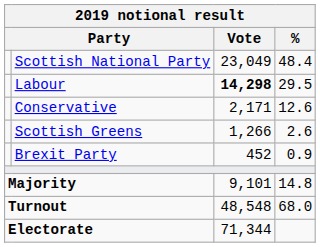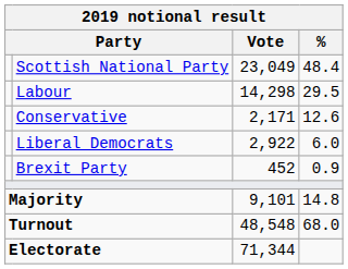 <table class="wikitable">
 <tr>
 <th colspan="4">2019 notional result  </th>
 </tr>
 <tr>
 <th bgcolor="#DDDDFF" width="130px" colspan="2">Party</th>
 <th bgcolor="#DDDDFF" width="50px">Vote</th>
 <th bgcolor="#DDDDFF" width="30px">%</th>
 </tr>
 <tr>
 <td></td>
 <td><a href='#'>Scottish National Party</a></td>
 <td align=right>23,049</td>
 <td align=right>48.4</td>
 </tr>
 <tr>
 <td></td>
 <td><a href='#'>Labour</a></td>
-<td align="right"><strong>14,298</strong></td>
+<td align="right">14,298</td>
 <td align="right">29.5</td>
 </tr>
 <tr>
 <td></td>
 <td><a href='#'>Conservative</a></td>
 <td align=right>2,171</td>
 <td align=right>12.6</td>
 </tr>
 <tr>
 <td></td>
-<td><a href='#'>Scottish Greens</a></td>
-<td align="right">1,266</td>
-<td align="right">2.6</td>
+<td><a href='#'>Liberal Democrats</a></td>
+<td align=right>2,922</td>
+<td align=right>6.0</td>
 </tr>
 <tr>
 <td></td>
 <td><a href='#'> Brexit Party</a></td>
 <td align=right>452</td>
 <td align=right>0.9</td>
 </tr>
 <tr>
 <td colspan="4" bgcolor="#EAECF0"></td>
 </tr>
 <tr>
 <td colspan="2"><strong>Majority</strong></td>
 <td align="right">9,101</td>
 <td align="right">14.8</td>
 </tr>
 <tr>
 <td colspan="2"><strong>Turnout</strong></td>
 <td align="right">48,548</td>
 <td align="right">68.0</td>
 </tr>
 <tr>
 <td colspan="2"><strong>Electorate</strong></td>
 <td align=right>71,344</td>
 </tr>
 </table>
